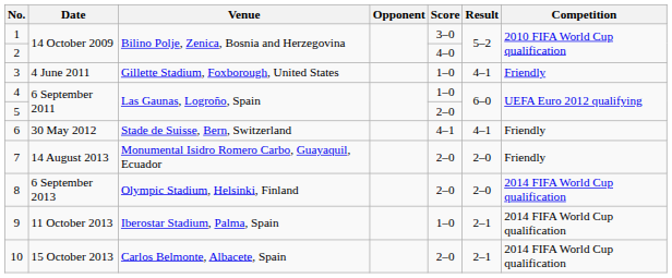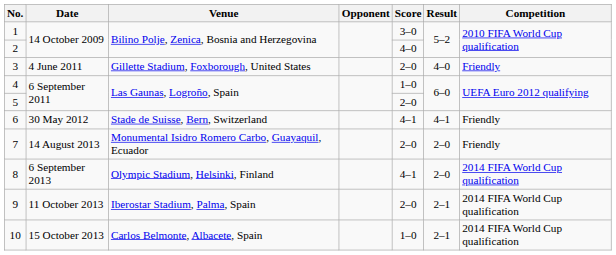 <table class="wikitable sortable">
 <tr>
 <th scope="col">No.</th>
 <th scope="col">Date</th>
 <th scope="col">Venue</th>
 <th scope="col">Opponent</th>
 <th scope="col">Score</th>
 <th scope="col">Result</th>
 <th scope="col">Competition</th>
 </tr>
 <tr>
 <td align="center">1</td>
 <td rowspan="2">14 October 2009</td>
 <td rowspan="2"><a href='#'>Bilino Polje</a>, <a href='#'>Zenica</a>, Bosnia and Herzegovina</td>
 <td rowspan="2"></td>
 <td align="center">3–0</td>
 <td rowspan=2"" align="center">5–2</td>
 <td rowspan="2"><a href='#'>2010 FIFA World Cup qualification</a></td>
 </tr>
 <tr>
 <td align="center">2</td>
 <td align="center">4–0</td>
 </tr>
 <tr>
 <td align="center">3</td>
 <td>4 June 2011</td>
 <td><a href='#'>Gillette Stadium</a>, <a href='#'>Foxborough</a>, United States</td>
 <td></td>
-<td align="center">1–0</td>
-<td align="center">4–1</td>
+<td align="center">2–0</td>
+<td align="center">4–0</td>
 <td><a href='#'>Friendly</a></td>
 </tr>
 <tr>
 <td align="center">4</td>
 <td rowspan="2">6 September 2011</td>
 <td rowspan="2"><a href='#'>Las Gaunas</a>, <a href='#'>Logroño</a>, Spain</td>
 <td rowspan="2"></td>
 <td align="center">1–0</td>
 <td rowspan="2" align="center">6–0</td>
 <td rowspan="2"><a href='#'>UEFA Euro 2012 qualifying</a></td>
 </tr>
 <tr>
 <td align="center">5</td>
 <td align="center">2–0</td>
 </tr>
 <tr>
 <td align="center">6</td>
 <td>30 May 2012</td>
 <td><a href='#'>Stade de Suisse</a>, <a href='#'>Bern</a>, Switzerland</td>
 <td></td>
 <td align="center">4–1</td>
 <td align="center">4–1</td>
 <td>Friendly</td>
 </tr>
 <tr>
 <td align="center">7</td>
 <td>14 August 2013</td>
 <td><a href='#'>Monumental Isidro Romero Carbo</a>, <a href='#'>Guayaquil</a>, Ecuador</td>
 <td></td>
 <td align="center">2–0</td>
 <td align="center">2–0</td>
 <td>Friendly</td>
 </tr>
 <tr>
 <td align="center">8</td>
 <td>6 September 2013</td>
 <td><a href='#'>Olympic Stadium</a>, <a href='#'>Helsinki</a>, Finland</td>
 <td></td>
-<td align="center">2–0</td>
+<td align="center">4–1</td>
 <td align="center">2–0</td>
 <td><a href='#'>2014 FIFA World Cup qualification</a></td>
 </tr>
 <tr>
 <td align="center">9</td>
 <td>11 October 2013</td>
 <td><a href='#'>Iberostar Stadium</a>, <a href='#'>Palma</a>, Spain</td>
 <td></td>
-<td align="center">1–0</td>
+<td align="center">2–0</td>
 <td align="center">2–1</td>
 <td>2014 FIFA World Cup qualification</td>
 </tr>
 <tr>
 <td align="center">10</td>
 <td>15 October 2013</td>
 <td><a href='#'>Carlos Belmonte</a>, <a href='#'>Albacete</a>, Spain</td>
 <td></td>
-<td align="center">2–0</td>
+<td align="center">1–0</td>
 <td align="center">2–1</td>
 <td>2014 FIFA World Cup qualification</td>
 </tr>
 </table>
